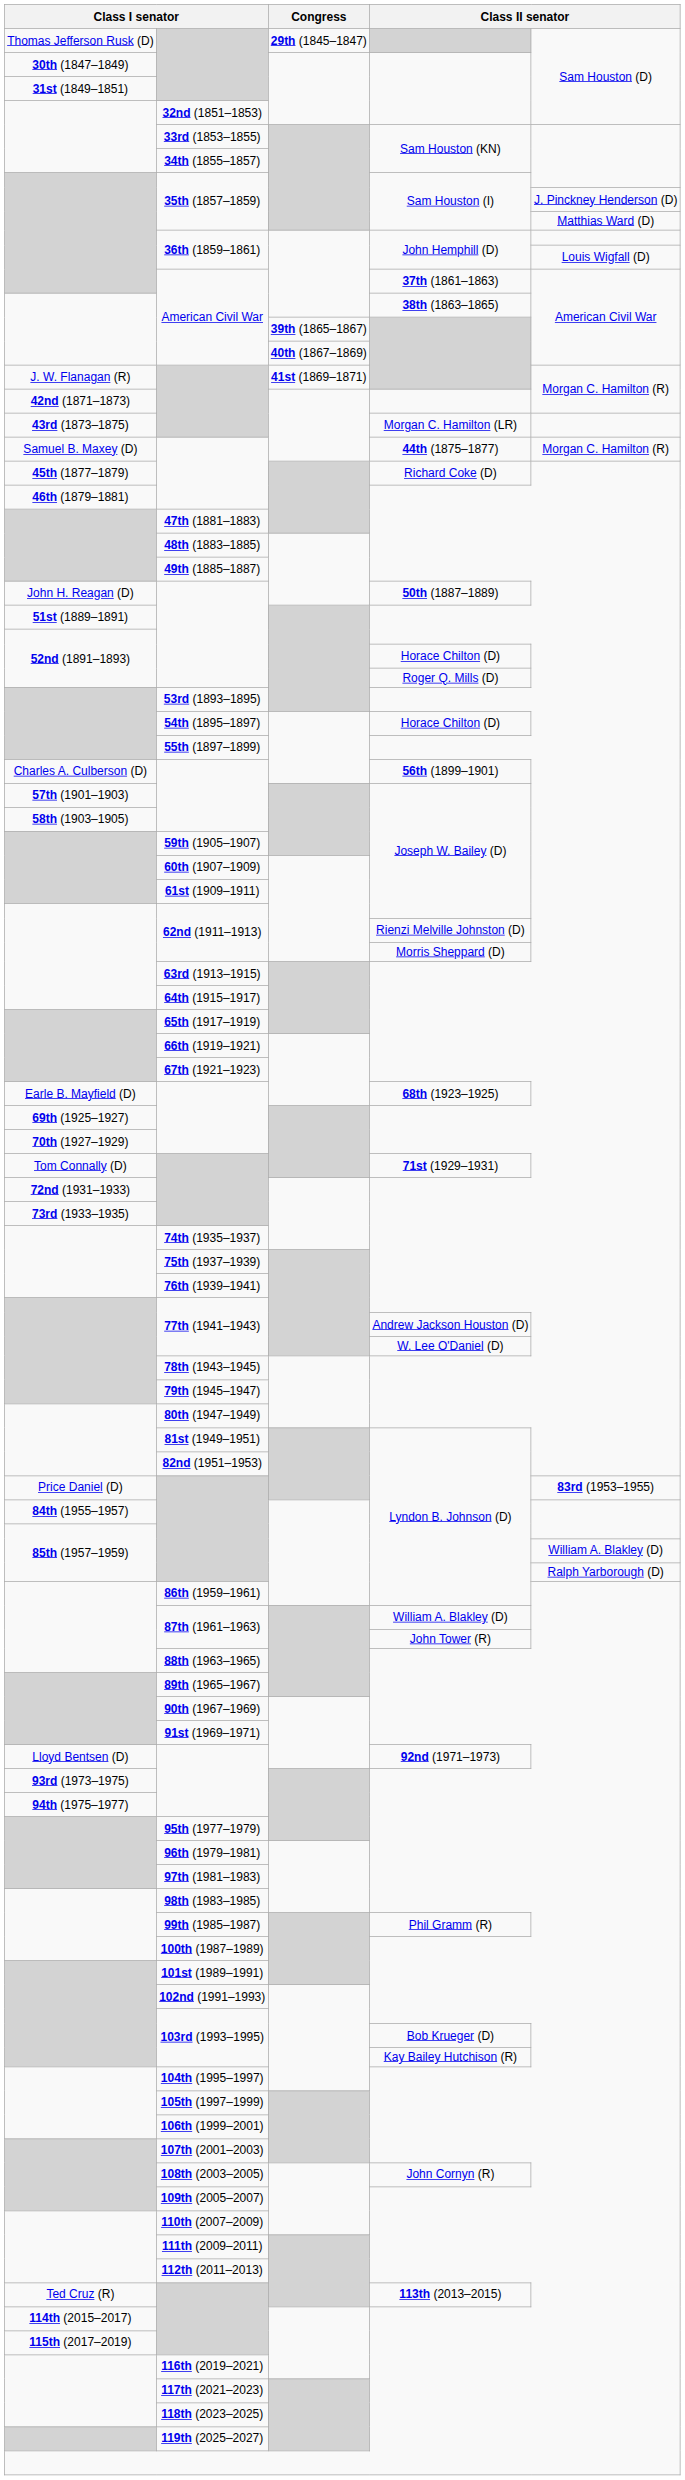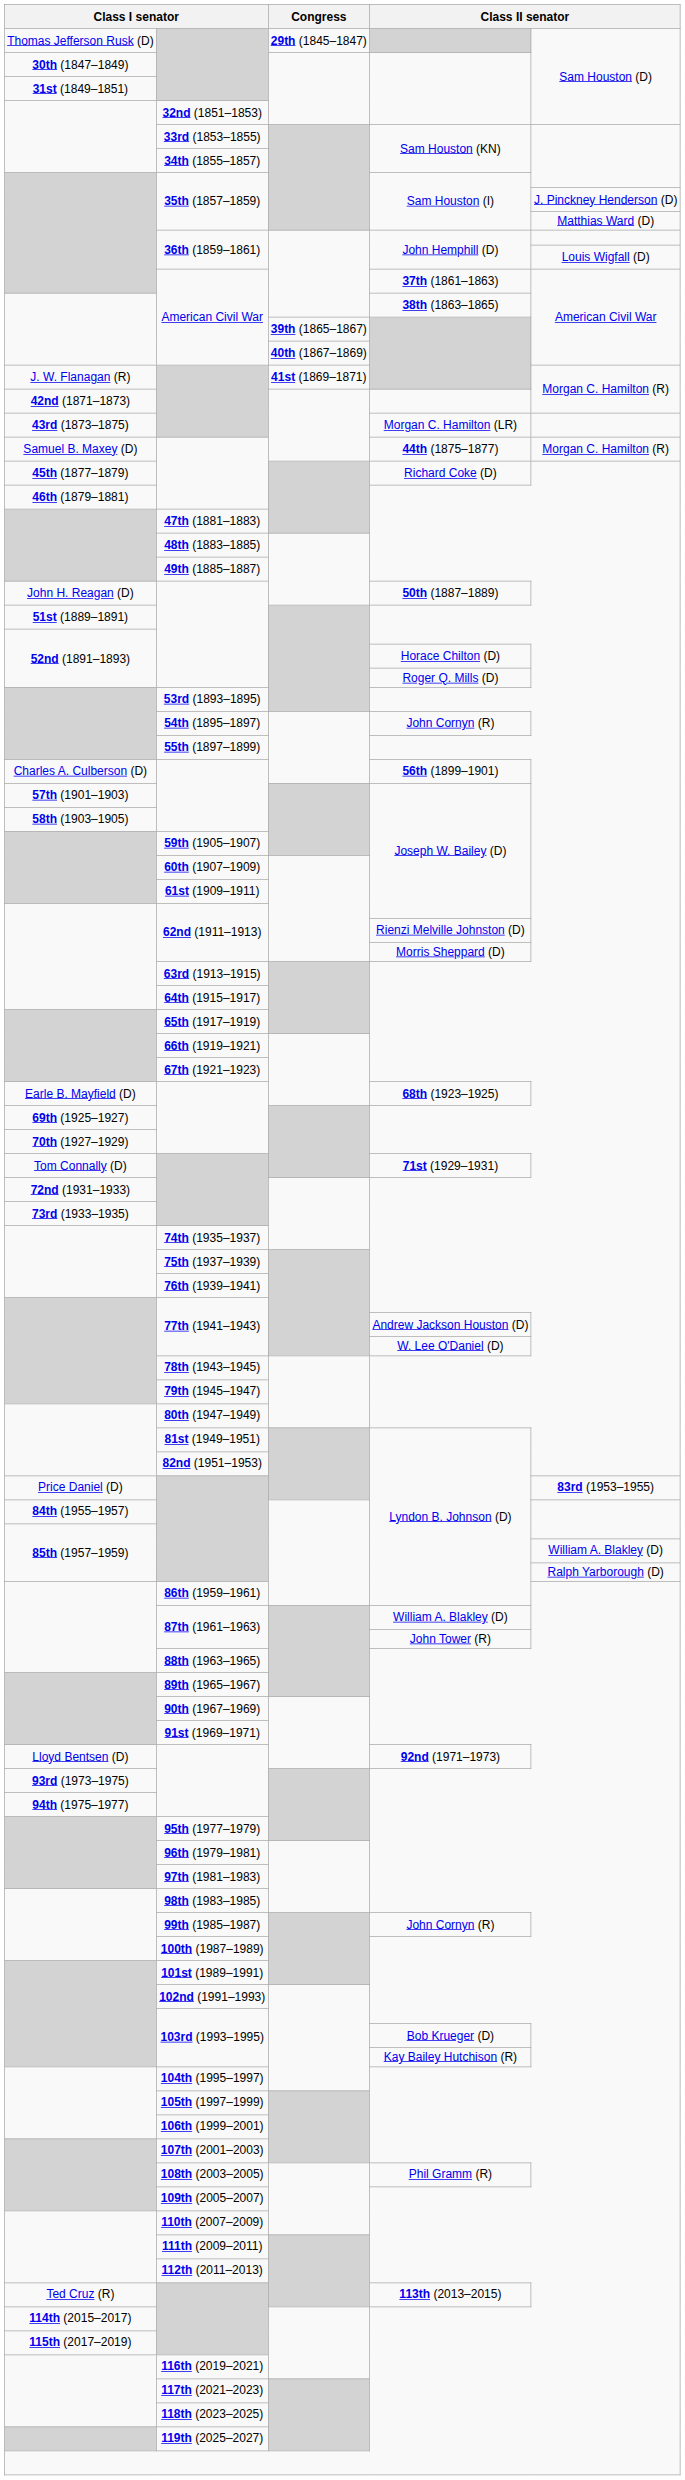 <table class="wikitable sticky-header" style=text-align:center>
 <tr style="height:2em">
 <th colspan="2">Class I senator</th>
 <th>Congress</th>
 <th colspan="2">Class II senator</th>
 </tr>
 <tr style="height:2em">
 <td><a href='#'>Thomas Jefferson Rusk</a> (D)</td>
 <td rowspan="3" style="background: #D3D3D3"></td>
 <td><strong><a href='#'>29th</a></strong> (1845–1847)</td>
 <td style="background: #D3D3D3"></td>
 <td rowspan="4" ><a href='#'>Sam Houston</a> (D)</td>
 </tr>
 <tr style="height:2em">
 <td><strong><a href='#'>30th</a></strong> (1847–1849)</td>
 <td rowspan="3"></td>
 </tr>
 <tr style="height:2em">
 <td><strong><a href='#'>31st</a></strong> (1849–1851)</td>
 </tr>
 <tr style="height:2em">
 <td rowspan="3"></td>
 <td><strong><a href='#'>32nd</a></strong> (1851–1853)</td>
 </tr>
 <tr style="height:2em">
 <td><strong><a href='#'>33rd</a></strong> (1853–1855)</td>
 <td rowspan="5" style="background: #D3D3D3"></td>
 <td rowspan="2" ><a href='#'>Sam Houston</a> (KN)</td>
 </tr>
 <tr style="height:2em">
 <td><strong><a href='#'>34th</a></strong> (1855–1857)</td>
 </tr>
 <tr style="height:1.25em">
 <td rowspan="6" style="background: #D3D3D3"></td>
 <td rowspan=3><strong><a href='#'>35th</a></strong> (1857–1859)</td>
 <td rowspan="3" ><a href='#'>Sam Houston</a> (I)</td>
 </tr>
 <tr style="height:2em">
 <td><a href='#'>J. Pinckney Henderson</a> (D)</td>
 </tr>
 <tr style="height:1.25em">
 <td><a href='#'>Matthias Ward</a> (D)</td>
 </tr>
 <tr style="height:1.25em">
 <td rowspan=2><strong><a href='#'>36th</a></strong> (1859–1861)</td>
 <td rowspan="4"></td>
 <td rowspan="2" ><a href='#'>John Hemphill</a> (D)</td>
 </tr>
 <tr style="height:2em">
 <td><a href='#'>Louis Wigfall</a> (D)</td>
 </tr>
 <tr style="height:2em">
 <td rowspan=4 ><a href='#'>American Civil War</a></td>
 <td><strong><a href='#'>37th</a></strong> (1861–1863)</td>
 <td rowspan=4 ><a href='#'>American Civil War</a></td>
 </tr>
 <tr style="height:2em">
 <td rowspan="3"></td>
 <td><strong><a href='#'>38th</a></strong> (1863–1865)</td>
 </tr>
 <tr style="height:2em">
 <td><strong><a href='#'>39th</a></strong> (1865–1867)</td>
 <td rowspan="3" style="background: #D3D3D3"></td>
 </tr>
 <tr style="height:2em">
 <td><strong><a href='#'>40th</a></strong> (1867–1869)</td>
 </tr>
 <tr style="height:2em">
 <td><a href='#'>J. W. Flanagan</a> (R)</td>
 <td rowspan="3" style="background: #D3D3D3"></td>
 <td><strong><a href='#'>41st</a></strong> (1869–1871)</td>
 <td rowspan="2" ><a href='#'>Morgan C. Hamilton</a> (R)</td>
 </tr>
 <tr style="height:2em">
 <td><strong><a href='#'>42nd</a></strong> (1871–1873)</td>
 <td rowspan="3"></td>
 </tr>
 <tr style="height:2em">
 <td><strong><a href='#'>43rd</a></strong> (1873–1875)</td>
 <td><a href='#'>Morgan C. Hamilton</a> (LR)</td>
 </tr>
 <tr style="height:2em">
 <td><a href='#'>Samuel B. Maxey</a> (D)</td>
 <td rowspan="3"></td>
 <td><strong><a href='#'>44th</a></strong> (1875–1877)</td>
 <td><a href='#'>Morgan C. Hamilton</a> (R)</td>
 </tr>
 <tr style="height:2em">
 <td><strong><a href='#'>45th</a></strong> (1877–1879)</td>
 <td rowspan="3" style="background: #D3D3D3"></td>
 <td><a href='#'>Richard Coke</a> (D)</td>
 </tr>
 <tr style="height:2em">
 <td><strong><a href='#'>46th</a></strong> (1879–1881)</td>
 </tr>
 <tr style="height:2em">
 <td rowspan="3" style="background: #D3D3D3"></td>
 <td><strong><a href='#'>47th</a></strong> (1881–1883)</td>
 </tr>
 <tr style="height:2em">
 <td><strong><a href='#'>48th</a></strong> (1883–1885)</td>
 <td rowspan="3"></td>
 </tr>
 <tr style="height:2em">
 <td><strong><a href='#'>49th</a></strong> (1885–1887)</td>
 </tr>
 <tr style="height:2em">
 <td><a href='#'>John H. Reagan</a> (D)</td>
 <td rowspan="5"></td>
 <td><strong><a href='#'>50th</a></strong> (1887–1889)</td>
 </tr>
 <tr style="height:2em">
 <td><strong><a href='#'>51st</a></strong> (1889–1891)</td>
 <td rowspan="5" style="background: #D3D3D3"></td>
 </tr>
 <tr style="height:1.25em">
 <td rowspan=3><strong><a href='#'>52nd</a></strong> (1891–1893)</td>
 </tr>
 <tr style="height:2em">
 <td><a href='#'>Horace Chilton</a> (D)</td>
 </tr>
 <tr style="height:1.25em">
 <td><a href='#'>Roger Q. Mills</a> (D)</td>
 </tr>
 <tr style="height:2em">
 <td rowspan="3" style="background: #D3D3D3"></td>
 <td><strong><a href='#'>53rd</a></strong> (1893–1895)</td>
 </tr>
 <tr style="height:2em">
 <td><strong><a href='#'>54th</a></strong> (1895–1897)</td>
 <td rowspan="3"></td>
-<td><a href='#'>Horace Chilton</a> (D)</td>
+<td><a href='#'>John Cornyn</a> (R)</td>
 </tr>
 <tr style="height:2em">
 <td><strong><a href='#'>55th</a></strong> (1897–1899)</td>
 </tr>
 <tr style="height:2em">
 <td><a href='#'>Charles A. Culberson</a> (D)</td>
 <td rowspan="3"></td>
 <td><strong><a href='#'>56th</a></strong> (1899–1901)</td>
 </tr>
 <tr style="height:2em">
 <td><strong><a href='#'>57th</a></strong> (1901–1903)</td>
 <td rowspan="3" style="background: #D3D3D3"></td>
 <td rowspan="6" ><a href='#'>Joseph W. Bailey</a> (D)</td>
 </tr>
 <tr style="height:2em">
 <td><strong><a href='#'>58th</a></strong> (1903–1905)</td>
 </tr>
 <tr style="height:2em">
 <td rowspan="3" style="background: #D3D3D3"></td>
 <td><strong><a href='#'>59th</a></strong> (1905–1907)</td>
 </tr>
 <tr style="height:2em">
 <td><strong><a href='#'>60th</a></strong> (1907–1909)</td>
 <td rowspan="5"></td>
 </tr>
 <tr style="height:2em">
 <td><strong><a href='#'>61st</a></strong> (1909–1911)</td>
 </tr>
 <tr style="height:1.25em">
 <td rowspan="5"></td>
 <td rowspan=3><strong><a href='#'>62nd</a></strong> (1911–1913)</td>
 </tr>
 <tr style="height:2em">
 <td><a href='#'>Rienzi Melville Johnston</a> (D)</td>
 </tr>
 <tr style="height:1.25em">
 <td><a href='#'>Morris Sheppard</a> (D)</td>
 </tr>
 <tr style="height:2em">
 <td><strong><a href='#'>63rd</a></strong> (1913–1915)</td>
 <td rowspan="3" style="background: #D3D3D3"></td>
 </tr>
 <tr style="height:2em">
 <td><strong><a href='#'>64th</a></strong> (1915–1917)</td>
 </tr>
 <tr style="height:2em">
 <td rowspan="3" style="background: #D3D3D3"></td>
 <td><strong><a href='#'>65th</a></strong> (1917–1919)</td>
 </tr>
 <tr style="height:2em">
 <td><strong><a href='#'>66th</a></strong> (1919–1921)</td>
 <td rowspan="3"></td>
 </tr>
 <tr style="height:2em">
 <td><strong><a href='#'>67th</a></strong> (1921–1923)</td>
 </tr>
 <tr style="height:2em">
 <td><a href='#'>Earle B. Mayfield</a> (D)</td>
 <td rowspan="3"></td>
 <td><strong><a href='#'>68th</a></strong> (1923–1925)</td>
 </tr>
 <tr style="height:2em">
 <td><strong><a href='#'>69th</a></strong> (1925–1927)</td>
 <td rowspan="3" style="background: #D3D3D3"></td>
 </tr>
 <tr style="height:2em">
 <td><strong><a href='#'>70th</a></strong> (1927–1929)</td>
 </tr>
 <tr style="height:2em">
 <td><a href='#'>Tom Connally</a> (D)</td>
 <td rowspan="3" style="background: #D3D3D3"></td>
 <td><strong><a href='#'>71st</a></strong> (1929–1931)</td>
 </tr>
 <tr style="height:2em">
 <td><strong><a href='#'>72nd</a></strong> (1931–1933)</td>
 <td rowspan="3"></td>
 </tr>
 <tr style="height:2em">
 <td><strong><a href='#'>73rd</a></strong> (1933–1935)</td>
 </tr>
 <tr style="height:2em">
 <td rowspan="3"></td>
 <td><strong><a href='#'>74th</a></strong> (1935–1937)</td>
 </tr>
 <tr style="height:2em">
 <td><strong><a href='#'>75th</a></strong> (1937–1939)</td>
 <td rowspan="5" style="background: #D3D3D3"></td>
 </tr>
 <tr style="height:2em">
 <td><strong><a href='#'>76th</a></strong> (1939–1941)</td>
 </tr>
 <tr style="height:1.25em">
 <td rowspan="5" style="background: #D3D3D3"></td>
 <td rowspan=3><strong><a href='#'>77th</a></strong> (1941–1943)</td>
 </tr>
 <tr style="height:2em">
 <td><a href='#'>Andrew Jackson Houston</a> (D)</td>
 </tr>
 <tr style="height:1.25em">
 <td><a href='#'>W. Lee O'Daniel</a> (D)</td>
 </tr>
 <tr style="height:2em">
 <td><strong><a href='#'>78th</a></strong> (1943–1945)</td>
 <td rowspan="3"></td>
 </tr>
 <tr style="height:2em">
 <td><strong><a href='#'>79th</a></strong> (1945–1947)</td>
 </tr>
 <tr style="height:2em">
 <td rowspan="3"></td>
 <td><strong><a href='#'>80th</a></strong> (1947–1949)</td>
 </tr>
 <tr style="height:2em">
 <td><strong><a href='#'>81st</a></strong> (1949–1951)</td>
 <td rowspan="3" style="background: #D3D3D3"></td>
 <td rowspan="8" ><a href='#'>Lyndon B. Johnson</a> (D)</td>
 </tr>
 <tr style="height:2em">
 <td><strong><a href='#'>82nd</a></strong> (1951–1953)</td>
 </tr>
 <tr style="height:2em">
 <td><a href='#'>Price Daniel</a> (D)</td>
 <td rowspan="5" style="background: #D3D3D3"></td>
 <td><strong><a href='#'>83rd</a></strong> (1953–1955)</td>
 </tr>
 <tr style="height:2em">
 <td><strong><a href='#'>84th</a></strong> (1955–1957)</td>
 <td rowspan="5"></td>
 </tr>
 <tr style="height:1.25em">
 <td rowspan=3><strong><a href='#'>85th</a></strong> (1957–1959)</td>
 </tr>
 <tr style="height:2em">
 <td><a href='#'>William A. Blakley</a> (D)</td>
 </tr>
 <tr style="height:1.25em">
 <td><a href='#'>Ralph Yarborough</a> (D)</td>
 </tr>
 <tr style="height:2em">
 <td rowspan="4"></td>
 <td><strong><a href='#'>86th</a></strong> (1959–1961)</td>
 </tr>
 <tr style="height:2em">
 <td rowspan=2><strong><a href='#'>87th</a></strong> (1961–1963)</td>
 <td rowspan="4" style="background: #D3D3D3"></td>
 <td><a href='#'>William A. Blakley</a> (D)</td>
 </tr>
 <tr style="height:1.25em">
 <td><a href='#'>John Tower</a> (R)</td>
 </tr>
 <tr style="height:2em">
 <td><strong><a href='#'>88th</a></strong> (1963–1965)</td>
 </tr>
 <tr style="height:2em">
 <td rowspan="3" style="background: #D3D3D3"></td>
 <td><strong><a href='#'>89th</a></strong> (1965–1967)</td>
 </tr>
 <tr style="height:2em">
 <td><strong><a href='#'>90th</a></strong> (1967–1969)</td>
 <td rowspan="3"></td>
 </tr>
 <tr style="height:2em">
 <td><strong><a href='#'>91st</a></strong> (1969–1971)</td>
 </tr>
 <tr style="height:2em">
 <td><a href='#'>Lloyd Bentsen</a> (D)</td>
 <td rowspan="3"></td>
 <td><strong><a href='#'>92nd</a></strong> (1971–1973)</td>
 </tr>
 <tr style="height:2em">
 <td><strong><a href='#'>93rd</a></strong> (1973–1975)</td>
 <td rowspan="3" style="background: #D3D3D3"></td>
 </tr>
 <tr style="height:2em">
 <td><strong><a href='#'>94th</a></strong> (1975–1977)</td>
 </tr>
 <tr style="height:2em">
 <td rowspan="3" style="background: #D3D3D3"></td>
 <td><strong><a href='#'>95th</a></strong> (1977–1979)</td>
 </tr>
 <tr style="height:2em">
 <td><strong><a href='#'>96th</a></strong> (1979–1981)</td>
 <td rowspan="3"></td>
 </tr>
 <tr style="height:2em">
 <td><strong><a href='#'>97th</a></strong> (1981–1983)</td>
 </tr>
 <tr style="height:2em">
 <td rowspan="3"></td>
 <td><strong><a href='#'>98th</a></strong> (1983–1985)</td>
 </tr>
 <tr style="height:2em">
 <td><strong><a href='#'>99th</a></strong> (1985–1987)</td>
 <td rowspan="3" style="background: #D3D3D3"></td>
-<td><a href='#'>Phil Gramm</a> (R)</td>
+<td><a href='#'>John Cornyn</a> (R)</td>
 </tr>
 <tr style="height:2em">
 <td><strong><a href='#'>100th</a></strong> (1987–1989)</td>
 </tr>
 <tr style="height:2em">
 <td rowspan="5" style="background: #D3D3D3"></td>
 <td><strong><a href='#'>101st</a></strong> (1989–1991)</td>
 </tr>
 <tr style="height:2em">
 <td><strong><a href='#'>102nd</a></strong> (1991–1993)</td>
 <td rowspan="5"></td>
 </tr>
 <tr style="height:1.25em">
 <td rowspan=3><strong><a href='#'>103rd</a></strong> (1993–1995)</td>
 </tr>
 <tr style="height:2em">
 <td><a href='#'>Bob Krueger</a> (D)</td>
 </tr>
 <tr style="height:1.25em">
 <td><a href='#'>Kay Bailey Hutchison</a> (R)</td>
 </tr>
 <tr style="height:2em">
 <td rowspan="3"></td>
 <td><strong><a href='#'>104th</a></strong> (1995–1997)</td>
 </tr>
 <tr style="height:2em">
 <td><strong><a href='#'>105th</a></strong> (1997–1999)</td>
 <td rowspan="3" style="background: #D3D3D3"></td>
 </tr>
 <tr style="height:2em">
 <td><strong><a href='#'>106th</a></strong> (1999–2001)</td>
 </tr>
 <tr style="height:2em">
 <td rowspan="3" style="background: #D3D3D3"></td>
 <td><strong><a href='#'>107th</a></strong> (2001–2003)</td>
 </tr>
 <tr style="height:2em">
 <td><strong><a href='#'>108th</a></strong> (2003–2005)</td>
 <td rowspan="3"></td>
-<td><a href='#'>John Cornyn</a> (R)</td>
+<td><a href='#'>Phil Gramm</a> (R)</td>
 </tr>
 <tr style="height:2em">
 <td><strong><a href='#'>109th</a></strong> (2005–2007)</td>
 </tr>
 <tr style="height:2em">
 <td rowspan="3"></td>
 <td><strong><a href='#'>110th</a></strong> (2007–2009)</td>
 </tr>
 <tr style="height:2em">
 <td><strong><a href='#'>111th</a></strong> (2009–2011)</td>
 <td rowspan="3" style="background: #D3D3D3"></td>
 </tr>
 <tr style="height:2em">
 <td><strong><a href='#'>112th</a></strong> (2011–2013)</td>
 </tr>
 <tr style="height:2em">
 <td><a href='#'>Ted Cruz</a> (R)</td>
 <td rowspan="3" style="background: #D3D3D3"></td>
 <td><strong><a href='#'>113th</a></strong> (2013–2015)</td>
 </tr>
 <tr style="height:2em">
 <td><strong><a href='#'>114th</a></strong> (2015–2017)</td>
 <td rowspan="3"></td>
 </tr>
 <tr style="height:2em">
 <td><strong><a href='#'>115th</a></strong> (2017–2019)</td>
 </tr>
 <tr style="height:2em">
 <td rowspan="3"></td>
 <td><strong><a href='#'>116th</a></strong> (2019–2021)</td>
 </tr>
 <tr style="height:2em">
 <td><strong><a href='#'>117th</a></strong> (2021–2023)</td>
 <td rowspan="3" style="background: #D3D3D3"></td>
 </tr>
 <tr style="height:2em">
 <td><strong><a href='#'>118th</a></strong> (2023–2025)</td>
 </tr>
 <tr style="height:2em">
 <td rowspan="1" style="background: #D3D3D3"></td>
 <td><strong><a href='#'>119th</a></strong> (2025–2027)</td>
 </tr>
 <tr style="height:2em">
 </tr>
 </table>
